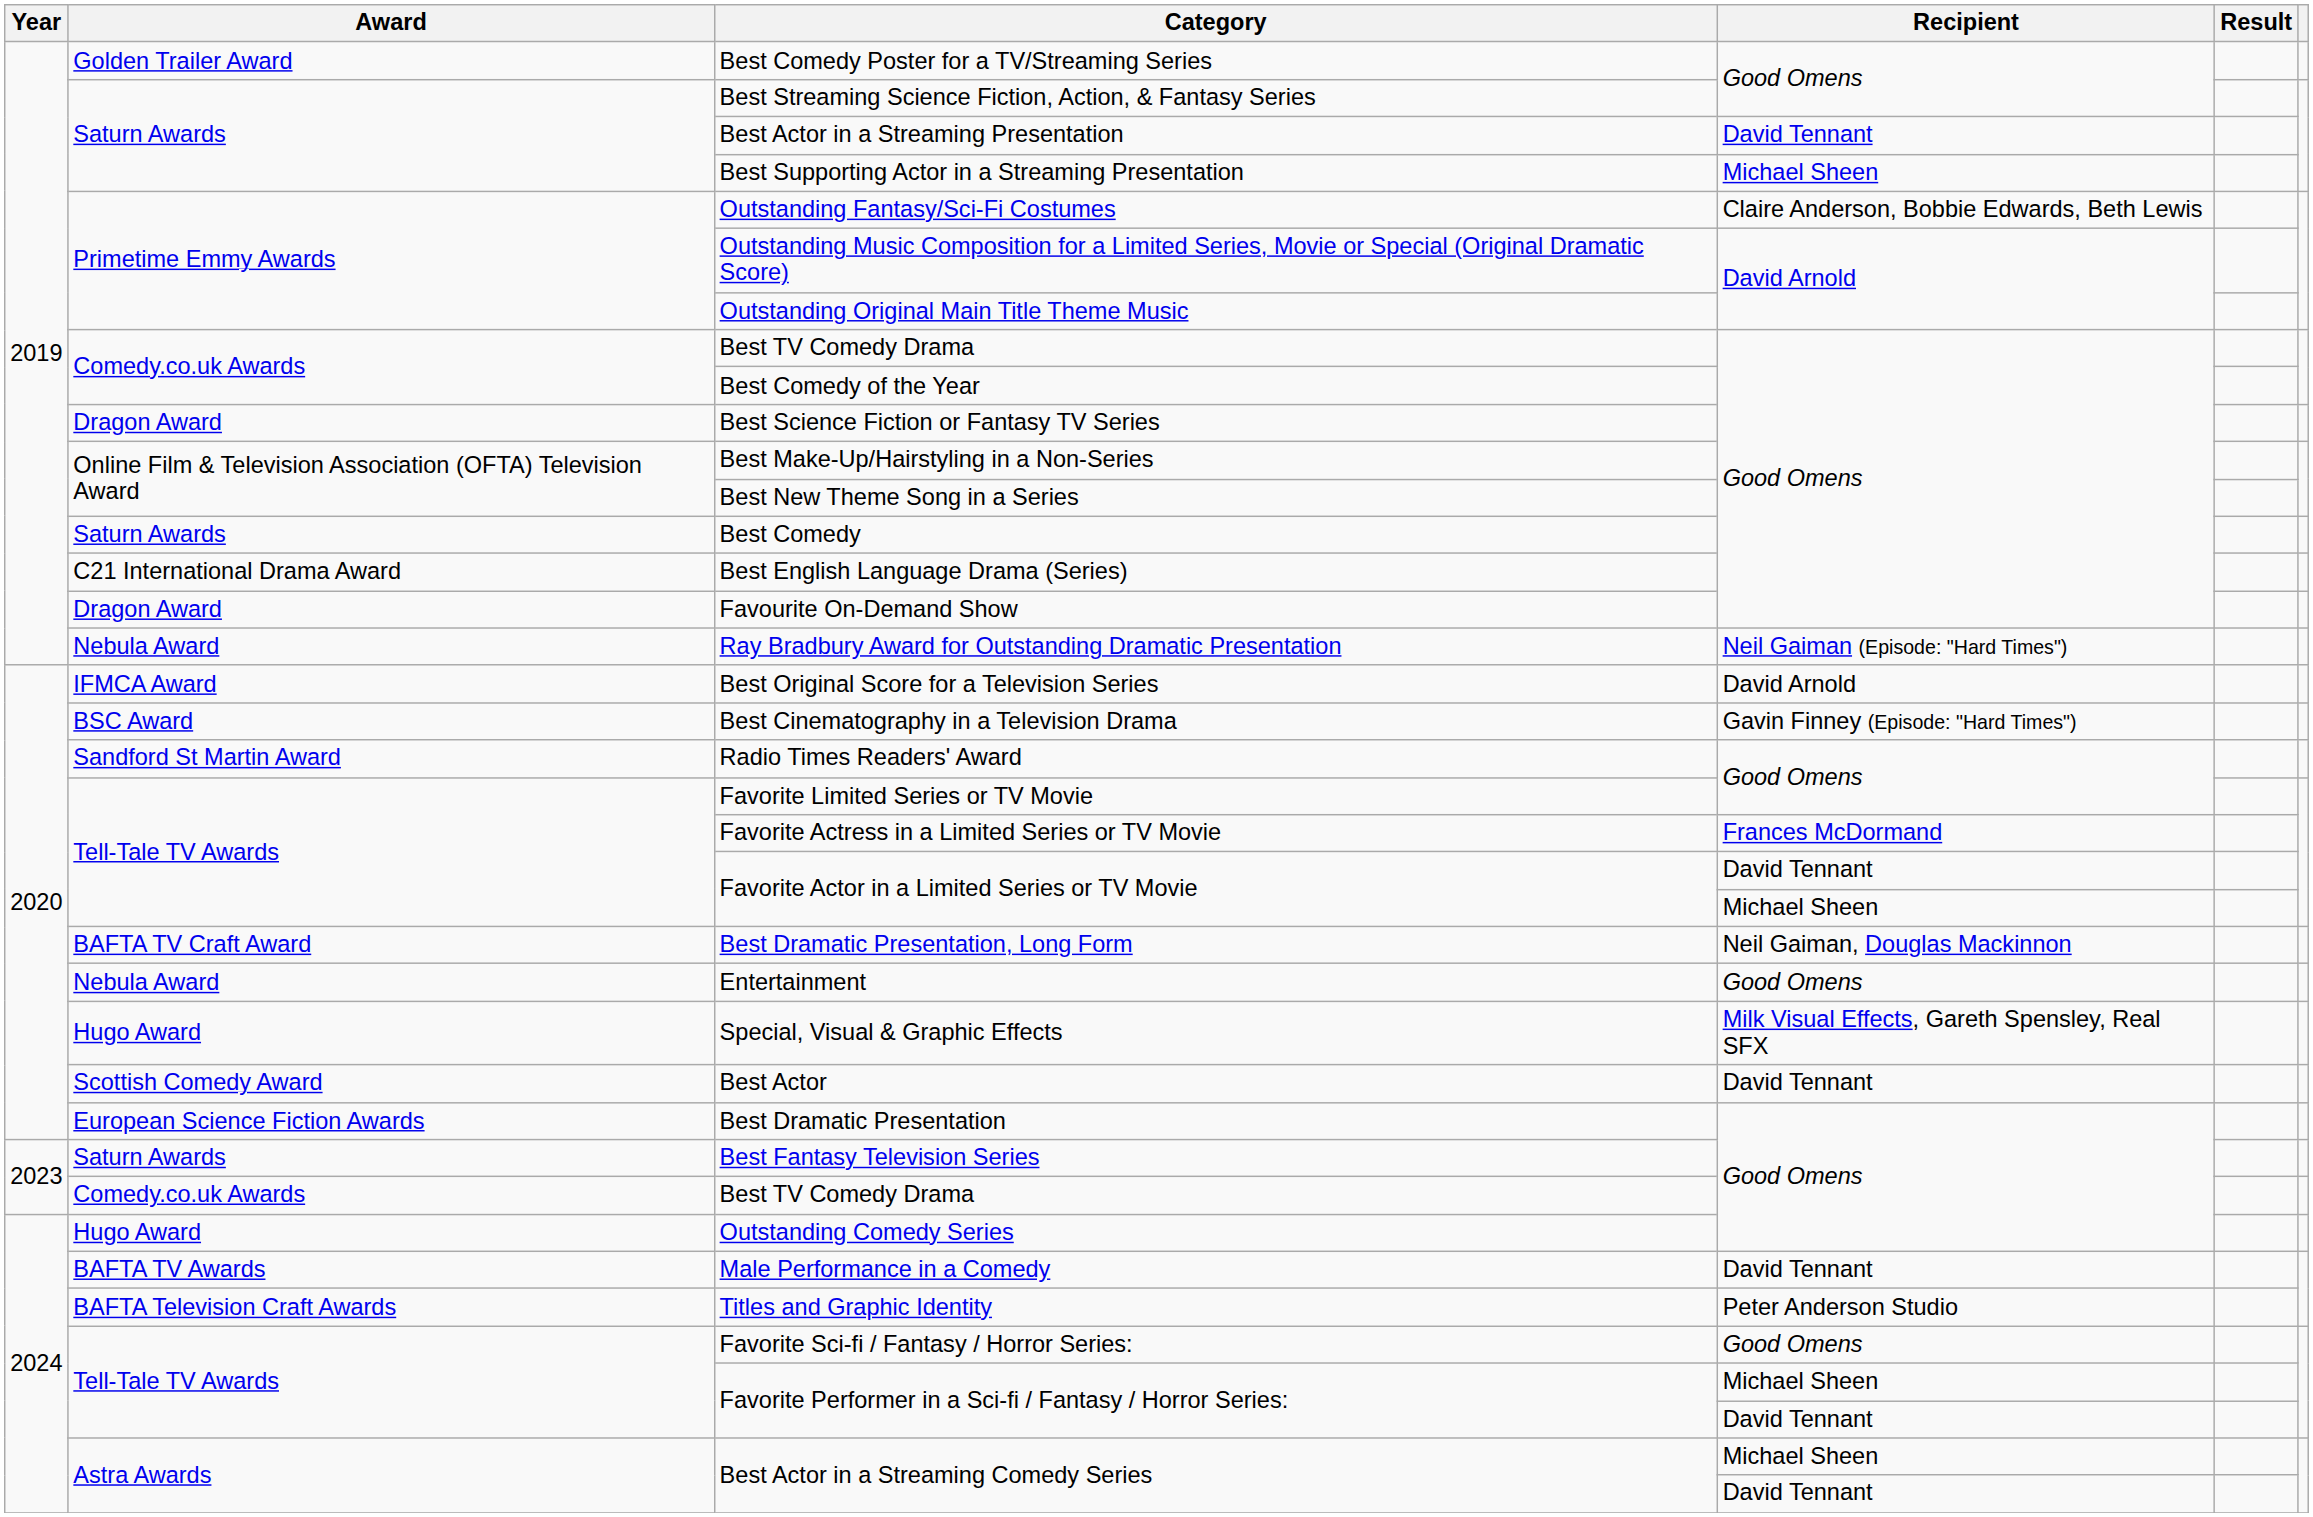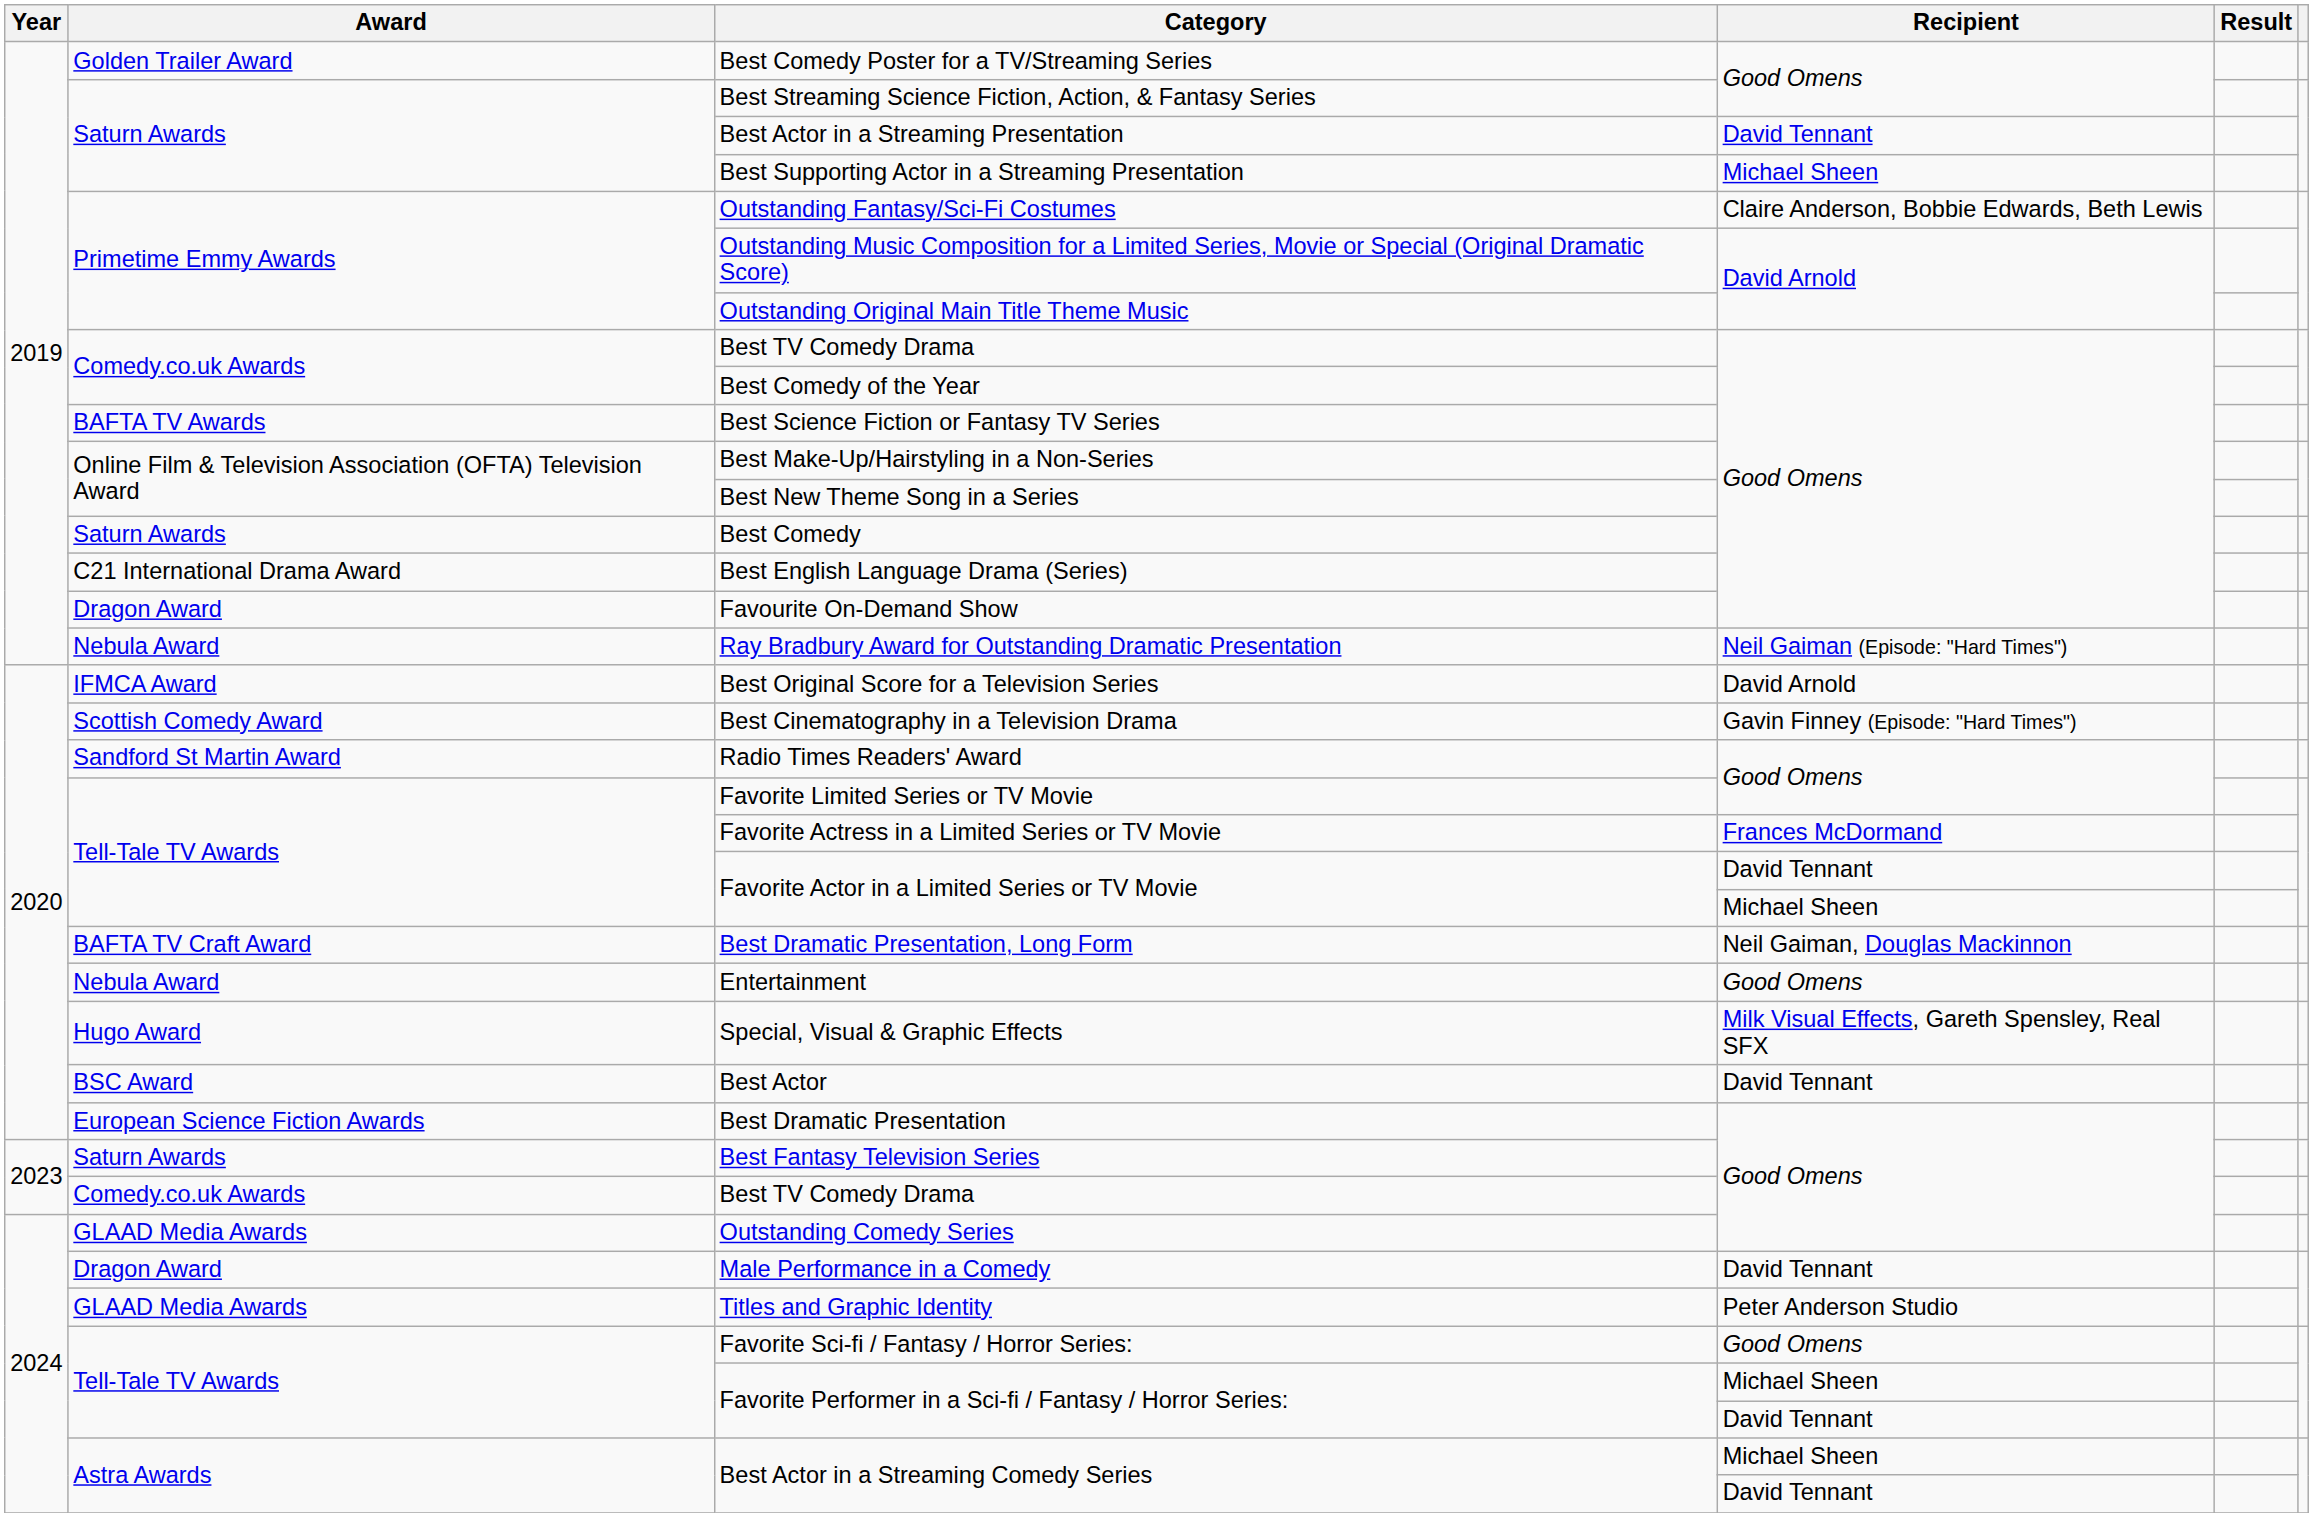 <table class="wikitable sortable" style="width: 99%;">
 <tr>
 <th>Year</th>
 <th>Award</th>
 <th>Category</th>
 <th>Recipient</th>
 <th>Result</th>
 <th scope="col" class="unsortable"></th>
 </tr>
 <tr>
 <td rowspan="16" style="text-align:center;">2019</td>
 <td><a href='#'>Golden Trailer Award</a></td>
 <td>Best Comedy Poster for a TV/Streaming Series</td>
 <td rowspan="2"><em>Good Omens</em></td>
 <td></td>
 <td></td>
 </tr>
 <tr>
 <td rowspan=3><a href='#'>Saturn Awards</a></td>
 <td>Best Streaming Science Fiction, Action, & Fantasy Series</td>
 <td></td>
 <td rowspan=3></td>
 </tr>
 <tr>
 <td>Best Actor in a Streaming Presentation</td>
 <td><a href='#'>David Tennant</a></td>
 <td></td>
 </tr>
 <tr>
 <td>Best Supporting Actor in a Streaming Presentation</td>
 <td><a href='#'>Michael Sheen</a></td>
 <td></td>
 </tr>
 <tr>
 <td rowspan=3><a href='#'>Primetime Emmy Awards</a></td>
 <td><a href='#'>Outstanding Fantasy/Sci-Fi Costumes</a></td>
 <td>Claire Anderson, Bobbie Edwards, Beth Lewis</td>
 <td></td>
 <td rowspan=3></td>
 </tr>
 <tr>
 <td><a href='#'>Outstanding Music Composition for a Limited Series, Movie or Special (Original Dramatic Score)</a></td>
 <td rowspan="2"><a href='#'>David Arnold</a></td>
 <td></td>
 </tr>
 <tr>
 <td><a href='#'>Outstanding Original Main Title Theme Music</a></td>
 <td></td>
 </tr>
 <tr>
 <td rowspan="2"><a href='#'>Comedy.co.uk Awards</a></td>
 <td>Best TV Comedy Drama</td>
 <td rowspan="8"><em>Good Omens</em></td>
 <td></td>
 <td rowspan="2"></td>
 </tr>
 <tr>
 <td>Best Comedy of the Year</td>
 <td></td>
 </tr>
 <tr>
-<td><a href='#'>Dragon Award</a></td>
+<td><a href='#'>BAFTA TV Awards</a></td>
 <td>Best Science Fiction or Fantasy TV Series</td>
 <td></td>
 <td></td>
 </tr>
 <tr>
 <td rowspan=2>Online Film & Television Association (OFTA) Television Award</td>
 <td>Best Make-Up/Hairstyling in a Non-Series</td>
 <td></td>
 <td rowspan=2></td>
 </tr>
 <tr>
 <td>Best New Theme Song in a Series</td>
 <td></td>
 </tr>
 <tr>
 <td><a href='#'>Saturn Awards</a></td>
 <td>Best Comedy</td>
 <td></td>
 <td></td>
 </tr>
 <tr>
 <td>C21 International Drama Award</td>
 <td>Best English Language Drama (Series)</td>
 <td></td>
 <td></td>
 </tr>
 <tr>
 <td><a href='#'>Dragon Award</a></td>
 <td>Favourite On-Demand Show</td>
 <td></td>
 <td></td>
 </tr>
 <tr>
 <td><a href='#'>Nebula Award</a></td>
 <td><a href='#'>Ray Bradbury Award for Outstanding Dramatic Presentation</a></td>
 <td><a href='#'>Neil Gaiman</a> <small>(Episode: "Hard Times")</small></td>
 <td></td>
 <td></td>
 </tr>
 <tr>
 <td rowspan="12" style="text-align:center;">2020</td>
 <td><a href='#'>IFMCA Award</a></td>
 <td>Best Original Score for a Television Series</td>
 <td>David Arnold</td>
 <td></td>
 <td></td>
 </tr>
 <tr>
-<td><a href='#'>BSC Award</a></td>
+<td><a href='#'>Scottish Comedy Award</a></td>
 <td>Best Cinematography in a Television Drama</td>
 <td>Gavin Finney <small>(Episode: "Hard Times")</small></td>
 <td></td>
 <td></td>
 </tr>
 <tr>
 <td><a href='#'>Sandford St Martin Award</a></td>
 <td>Radio Times Readers' Award</td>
 <td rowspan="2"><em>Good Omens</em></td>
 <td></td>
 <td></td>
 </tr>
 <tr>
 <td rowspan=4><a href='#'>Tell-Tale TV Awards</a></td>
 <td>Favorite Limited Series or TV Movie</td>
 <td></td>
 <td rowspan=4></td>
 </tr>
 <tr>
 <td>Favorite Actress in a Limited Series or TV Movie</td>
 <td><a href='#'>Frances McDormand</a></td>
 <td></td>
 </tr>
 <tr>
 <td rowspan=2>Favorite Actor in a Limited Series or TV Movie</td>
 <td>David Tennant</td>
 <td></td>
 </tr>
 <tr>
 <td>Michael Sheen</td>
 <td></td>
 </tr>
 <tr>
 <td><a href='#'>BAFTA TV Craft Award</a></td>
 <td><a href='#'>Best Dramatic Presentation, Long Form</a></td>
 <td>Neil Gaiman, <a href='#'>Douglas Mackinnon</a></td>
 <td></td>
 <td></td>
 </tr>
 <tr>
 <td><a href='#'>Nebula Award</a></td>
 <td>Entertainment</td>
 <td><em>Good Omens</em></td>
 <td></td>
 <td></td>
 </tr>
 <tr>
 <td><a href='#'>Hugo Award</a></td>
 <td>Special, Visual & Graphic Effects</td>
 <td><a href='#'>Milk Visual Effects</a>, Gareth Spensley, Real SFX</td>
 <td></td>
 <td></td>
 </tr>
 <tr>
-<td><a href='#'>Scottish Comedy Award</a></td>
+<td><a href='#'>BSC Award</a></td>
 <td>Best Actor</td>
 <td>David Tennant</td>
 <td></td>
 <td></td>
 </tr>
 <tr>
 <td><a href='#'>European Science Fiction Awards</a></td>
 <td>Best Dramatic Presentation</td>
 <td rowspan="4"><em>Good Omens</em></td>
 <td></td>
 <td></td>
 </tr>
 <tr>
 <td rowspan="2" style="text-align:center;">2023</td>
 <td><a href='#'>Saturn Awards</a></td>
 <td><a href='#'>Best Fantasy Television Series</a></td>
 <td></td>
 <td></td>
 </tr>
 <tr>
 <td><a href='#'>Comedy.co.uk Awards</a></td>
 <td>Best TV Comedy Drama</td>
 <td></td>
 <td></td>
 </tr>
 <tr>
 <td rowspan="9" style="text-align:center;">2024</td>
-<td><a href='#'>Hugo Award</a></td>
+<td><a href='#'>GLAAD Media Awards</a></td>
 <td><a href='#'>Outstanding Comedy Series</a></td>
 <td></td>
 <td></td>
 </tr>
 <tr>
-<td><a href='#'>BAFTA TV Awards</a></td>
+<td><a href='#'>Dragon Award</a></td>
 <td><a href='#'>Male Performance in a Comedy</a></td>
 <td>David Tennant</td>
 <td></td>
 <td rowspan=2></td>
 </tr>
 <tr>
-<td><a href='#'>BAFTA Television Craft Awards</a></td>
+<td><a href='#'>GLAAD Media Awards</a></td>
 <td><a href='#'>Titles and Graphic Identity</a></td>
 <td>Peter Anderson Studio</td>
 <td></td>
 </tr>
 <tr>
 <td rowspan=3><a href='#'>Tell-Tale TV Awards</a></td>
 <td>Favorite Sci-fi / Fantasy / Horror Series:</td>
 <td><em>Good Omens</em></td>
 <td></td>
 <td rowspan=3></td>
 </tr>
 <tr>
 <td rowspan=2>Favorite Performer in a Sci-fi / Fantasy / Horror Series:</td>
 <td>Michael Sheen</td>
 <td></td>
 </tr>
 <tr>
 <td>David Tennant</td>
 <td></td>
 </tr>
 <tr>
 <td rowspan=2><a href='#'>Astra Awards</a></td>
 <td rowspan=2>Best Actor in a Streaming Comedy Series</td>
 <td>Michael Sheen</td>
 <td></td>
 <td rowspan=2></td>
 </tr>
 <tr>
 <td>David Tennant</td>
 <td></td>
 </tr>
 </table>
